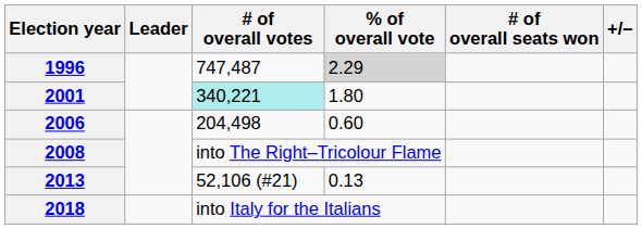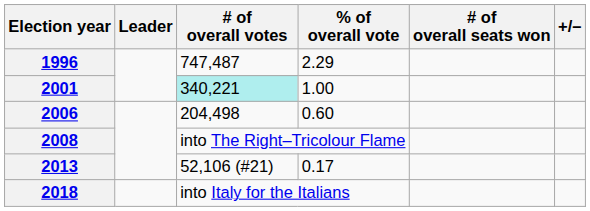 <table class=wikitable>
 <tr>
 <th>Election year</th>
 <th>Leader</th>
 <th># of<br>overall votes</th>
 <th>% of<br>overall vote</th>
 <th># of<br>overall seats won</th>
 <th>+/–</th>
 </tr>
 <tr>
 <th><a href='#'>1996</a></th>
 <td rowspan="2"></td>
 <td>747,487</td>
-<td style="background: lightgrey;">2.29</td>
+<td>2.29</td>
 <td></td>
 <td></td>
 </tr>
 <tr>
 <th><a href='#'>2001</a></th>
 <td style="background: paleturquoise;">340,221</td>
-<td>1.80</td>
+<td>1.00</td>
 <td></td>
 <td></td>
 </tr>
 <tr>
 <th><a href='#'>2006</a></th>
 <td rowspan="3"></td>
 <td>204,498</td>
 <td>0.60</td>
 <td></td>
 <td></td>
 </tr>
 <tr>
 <th><a href='#'>2008</a></th>
 <td colspan=2>into <a href='#'>The Right–Tricolour Flame</a></td>
 <td></td>
 <td></td>
 </tr>
 <tr>
 <th><a href='#'>2013</a></th>
 <td>52,106 (#21)</td>
-<td>0.13</td>
+<td>0.17</td>
 <td></td>
 <td></td>
 </tr>
 <tr>
 <th><a href='#'>2018</a></th>
 <td></td>
 <td colspan="2">into <a href='#'>Italy for the Italians</a></td>
 <td></td>
 <td></td>
 </tr>
 </table>
